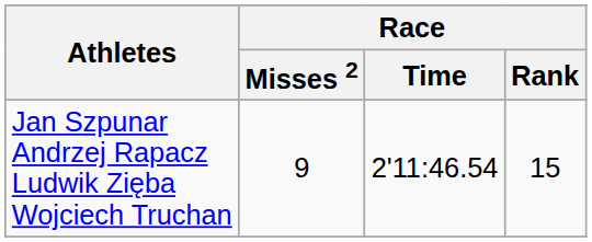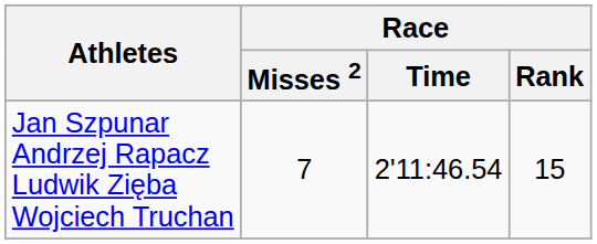 <table class="wikitable" border="1" style="font-size:90%">
 <tr>
 <th rowspan=2>Athletes</th>
 <th colspan=3>Race</th>
 </tr>
 <tr>
 <th>Misses <sup>2</sup></th>
 <th>Time</th>
 <th>Rank</th>
 </tr>
 <tr>
 <td><a href='#'>Jan Szpunar</a><br><a href='#'>Andrzej Rapacz</a><br><a href='#'>Ludwik Zięba</a><br><a href='#'>Wojciech Truchan</a></td>
-<td align=center>9</td>
+<td align=center>7</td>
 <td align=center>2'11:46.54</td>
 <td align=center>15</td>
 </tr>
 </table>
